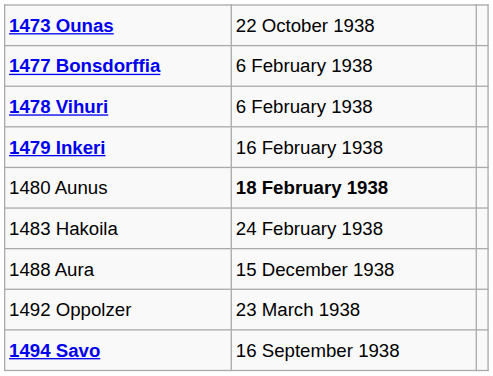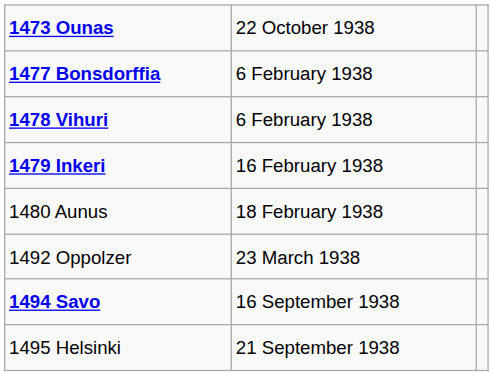 <table class="wikitable" style="font-size: 89%; float: left; width: 26em; margin-right: 1em; height: 280px">
 <tr>
 <td><strong><a href='#'>1473 Ounas</a></strong></td>
 <td>22 October 1938</td>
 <td></td>
 </tr>
 <tr>
 <td><strong><a href='#'>1477 Bonsdorffia</a></strong></td>
 <td>6 February 1938</td>
 <td></td>
 </tr>
 <tr>
 <td><strong><a href='#'>1478 Vihuri</a></strong></td>
 <td>6 February 1938</td>
 <td></td>
 </tr>
 <tr>
 <td><strong><a href='#'>1479 Inkeri</a></strong></td>
 <td>16 February 1938</td>
 <td></td>
 </tr>
 <tr>
 <td>1480 Aunus</td>
-<td><strong>18 February 1938</strong></td>
-<td></td>
-</tr>
-<tr>
-<td>1483 Hakoila</td>
-<td>24 February 1938</td>
-<td></td>
-</tr>
-<tr>
-<td>1488 Aura</td>
-<td>15 December 1938</td>
+<td>18 February 1938</td>
 <td></td>
 </tr>
 <tr>
 <td>1492 Oppolzer</td>
 <td>23 March 1938</td>
 <td></td>
 </tr>
 <tr>
 <td><strong><a href='#'>1494 Savo</a></strong></td>
 <td>16 September 1938</td>
 <td></td>
 </tr>
+<tr>
+<td>1495 Helsinki</td>
+<td>21 September 1938</td>
+<td></td>
+</tr>
 </table>
